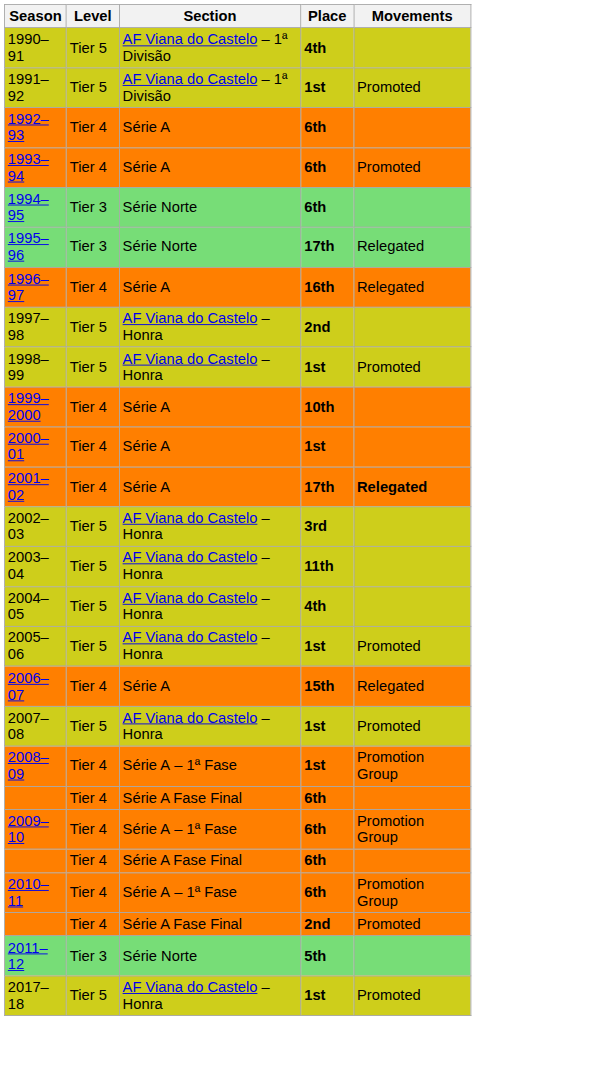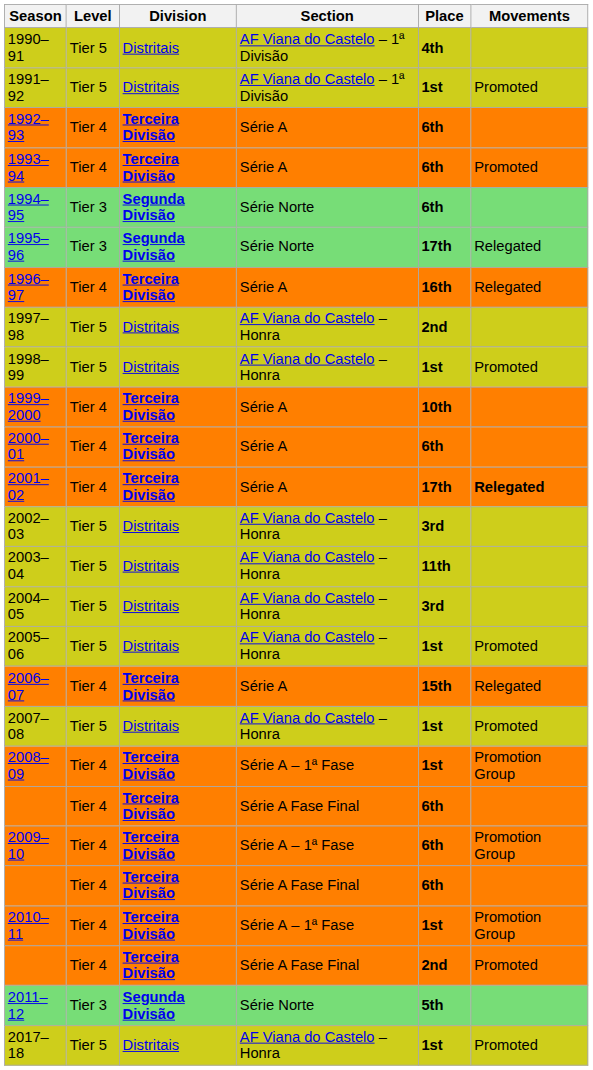 <table class="wikitable" style="text-align: left;">
 <tr>
 <th style="width: 60px;"><strong>Season</strong></th>
 <th style="width: 50px;"><strong>Level</strong></th>
+<th style="width: 120px;"><strong>Division</strong></th>
 <th style="width: 190px;"><strong>Section</strong></th>
 <th style="width: 50px;"><strong>Place</strong></th>
 <th style="width: 120px;"><strong>Movements</strong></th>
 </tr>
 <tr>
 <td style="background:#CECE1B;">1990–91</td>
 <td style="background:#CECE1B;">Tier 5</td>
+<td style="background:#CECE1B;"><a href='#'>Distritais</a></td>
 <td style="background:#CECE1B;"><a href='#'>AF Viana do Castelo</a> – 1ª Divisão</td>
 <td style="background:#CECE1B;"><strong>4th</strong></td>
 <td style="background:#CECE1B;"></td>
 </tr>
 <tr>
 <td style="background:#CECE1B;">1991–92</td>
 <td style="background:#CECE1B;">Tier 5</td>
+<td style="background:#CECE1B;"><a href='#'>Distritais</a></td>
 <td style="background:#CECE1B;"><a href='#'>AF Viana do Castelo</a> – 1ª Divisão</td>
 <td style="background:#CECE1B;"><strong>1st</strong></td>
 <td style="background:#CECE1B;">Promoted</td>
 </tr>
 <tr>
 <td style="background:#FF7F00;"><a href='#'>1992–93</a></td>
 <td style="background:#FF7F00;">Tier 4</td>
+<td style="background:#FF7F00;"><strong><a href='#'>Terceira Divisão</a></strong></td>
 <td style="background:#FF7F00;">Série A</td>
 <td style="background:#FF7F00;"><strong>6th</strong></td>
 <td style="background:#FF7F00;"></td>
 </tr>
 <tr>
 <td style="background:#FF7F00;"><a href='#'>1993–94</a></td>
 <td style="background:#FF7F00;">Tier 4</td>
+<td style="background:#FF7F00;"><strong><a href='#'>Terceira Divisão</a></strong></td>
 <td style="background:#FF7F00;">Série A</td>
 <td style="background:#FF7F00;"><strong>6th</strong></td>
 <td style="background:#FF7F00;">Promoted</td>
 </tr>
 <tr>
 <td style="background:#77DD77;"><a href='#'>1994–95</a></td>
 <td style="background:#77DD77;">Tier 3</td>
+<td style="background:#77DD77;"><strong><a href='#'>Segunda Divisão</a></strong></td>
 <td style="background:#77DD77;">Série Norte</td>
 <td style="background:#77DD77;"><strong>6th</strong></td>
 <td style="background:#77DD77;"></td>
 </tr>
 <tr>
 <td style="background:#77DD77;"><a href='#'>1995–96</a></td>
 <td style="background:#77DD77;">Tier 3</td>
+<td style="background:#77DD77;"><strong><a href='#'>Segunda Divisão</a></strong></td>
 <td style="background:#77DD77;">Série Norte</td>
 <td style="background:#77DD77;"><strong>17th</strong></td>
 <td style="background:#77DD77;">Relegated</td>
 </tr>
 <tr>
 <td style="background:#FF7F00;"><a href='#'>1996–97</a></td>
 <td style="background:#FF7F00;">Tier 4</td>
+<td style="background:#FF7F00;"><strong><a href='#'>Terceira Divisão</a></strong></td>
 <td style="background:#FF7F00;">Série A</td>
 <td style="background:#FF7F00;"><strong>16th</strong></td>
 <td style="background:#FF7F00;">Relegated</td>
 </tr>
 <tr>
 <td style="background:#CECE1B;">1997–98</td>
 <td style="background:#CECE1B;">Tier 5</td>
+<td style="background:#CECE1B;"><a href='#'>Distritais</a></td>
 <td style="background:#CECE1B;"><a href='#'>AF Viana do Castelo</a> – Honra</td>
 <td style="background:#CECE1B;"><strong>2nd</strong></td>
 <td style="background:#CECE1B;"></td>
 </tr>
 <tr>
 <td style="background:#CECE1B;">1998–99</td>
 <td style="background:#CECE1B;">Tier 5</td>
+<td style="background:#CECE1B;"><a href='#'>Distritais</a></td>
 <td style="background:#CECE1B;"><a href='#'>AF Viana do Castelo</a> – Honra</td>
 <td style="background:#CECE1B;"><strong>1st</strong></td>
 <td style="background:#CECE1B;">Promoted</td>
 </tr>
 <tr>
 <td style="background:#FF7F00;"><a href='#'>1999–2000</a></td>
 <td style="background:#FF7F00;">Tier 4</td>
+<td style="background:#FF7F00;"><strong><a href='#'>Terceira Divisão</a></strong></td>
 <td style="background:#FF7F00;">Série A</td>
 <td style="background:#FF7F00;"><strong>10th</strong></td>
 <td style="background:#FF7F00;"></td>
 </tr>
 <tr>
 <td style="background:#FF7F00;"><a href='#'>2000–01</a></td>
 <td style="background:#FF7F00;">Tier 4</td>
+<td style="background:#FF7F00;"><strong><a href='#'>Terceira Divisão</a></strong></td>
 <td style="background:#FF7F00;">Série A</td>
-<td style="background:#FF7F00;"><strong>1st</strong></td>
+<td style="background:#FF7F00;"><strong>6th</strong></td>
 <td style="background:#FF7F00;"></td>
 </tr>
 <tr>
 <td style="background:#FF7F00;"><a href='#'>2001–02</a></td>
 <td style="background:#FF7F00;">Tier 4</td>
+<td style="background:#FF7F00;"><strong><a href='#'>Terceira Divisão</a></strong></td>
 <td style="background:#FF7F00;">Série A</td>
 <td style="background:#FF7F00;"><strong>17th</strong></td>
 <td style="background:#FF7F00;"><strong>Relegated</strong></td>
 </tr>
 <tr>
 <td style="background:#CECE1B;">2002–03</td>
 <td style="background:#CECE1B;">Tier 5</td>
+<td style="background:#CECE1B;"><a href='#'>Distritais</a></td>
 <td style="background:#CECE1B;"><a href='#'>AF Viana do Castelo</a> – Honra</td>
 <td style="background:#CECE1B;"><strong>3rd</strong></td>
 <td style="background:#CECE1B;"></td>
 </tr>
 <tr>
 <td style="background:#CECE1B;">2003–04</td>
 <td style="background:#CECE1B;">Tier 5</td>
+<td style="background:#CECE1B;"><a href='#'>Distritais</a></td>
 <td style="background:#CECE1B;"><a href='#'>AF Viana do Castelo</a> – Honra</td>
 <td style="background:#CECE1B;"><strong>11th</strong></td>
 <td style="background:#CECE1B;"></td>
 </tr>
 <tr>
 <td style="background:#CECE1B;">2004–05</td>
 <td style="background:#CECE1B;">Tier 5</td>
+<td style="background:#CECE1B;"><a href='#'>Distritais</a></td>
 <td style="background:#CECE1B;"><a href='#'>AF Viana do Castelo</a> – Honra</td>
-<td style="background:#CECE1B;"><strong>4th</strong></td>
+<td style="background:#CECE1B;"><strong>3rd</strong></td>
 <td style="background:#CECE1B;"></td>
 </tr>
 <tr>
 <td style="background:#CECE1B;">2005–06</td>
 <td style="background:#CECE1B;">Tier 5</td>
+<td style="background:#CECE1B;"><a href='#'>Distritais</a></td>
 <td style="background:#CECE1B;"><a href='#'>AF Viana do Castelo</a> – Honra</td>
 <td style="background:#CECE1B;"><strong>1st</strong></td>
 <td style="background:#CECE1B;">Promoted</td>
 </tr>
 <tr>
 <td style="background:#FF7F00;"><a href='#'>2006–07</a></td>
 <td style="background:#FF7F00;">Tier 4</td>
+<td style="background:#FF7F00;"><strong><a href='#'>Terceira Divisão</a></strong></td>
 <td style="background:#FF7F00;">Série A</td>
 <td style="background:#FF7F00;"><strong>15th</strong></td>
 <td style="background:#FF7F00;">Relegated</td>
 </tr>
 <tr>
 <td style="background:#CECE1B;">2007–08</td>
 <td style="background:#CECE1B;">Tier 5</td>
+<td style="background:#CECE1B;"><a href='#'>Distritais</a></td>
 <td style="background:#CECE1B;"><a href='#'>AF Viana do Castelo</a> – Honra</td>
 <td style="background:#CECE1B;"><strong>1st</strong></td>
 <td style="background:#CECE1B;">Promoted</td>
 </tr>
 <tr>
 <td style="background:#FF7F00;"><a href='#'>2008–09</a></td>
 <td style="background:#FF7F00;">Tier 4</td>
+<td style="background:#FF7F00;"><strong><a href='#'>Terceira Divisão</a></strong></td>
 <td style="background:#FF7F00;">Série A – 1ª Fase</td>
 <td style="background:#FF7F00;"><strong>1st</strong></td>
 <td style="background:#FF7F00;">Promotion Group</td>
 </tr>
 <tr>
 <td style="background:#FF7F00;"></td>
 <td style="background:#FF7F00;">Tier 4</td>
+<td style="background:#FF7F00;"><strong><a href='#'>Terceira Divisão</a></strong></td>
 <td style="background:#FF7F00;">Série A Fase Final</td>
 <td style="background:#FF7F00;"><strong>6th</strong></td>
 <td style="background:#FF7F00;"></td>
 </tr>
 <tr>
 <td style="background:#FF7F00;"><a href='#'>2009–10</a></td>
 <td style="background:#FF7F00;">Tier 4</td>
+<td style="background:#FF7F00;"><strong><a href='#'>Terceira Divisão</a></strong></td>
 <td style="background:#FF7F00;">Série A – 1ª Fase</td>
 <td style="background:#FF7F00;"><strong>6th</strong></td>
 <td style="background:#FF7F00;">Promotion Group</td>
 </tr>
 <tr>
 <td style="background:#FF7F00;"></td>
 <td style="background:#FF7F00;">Tier 4</td>
+<td style="background:#FF7F00;"><strong><a href='#'>Terceira Divisão</a></strong></td>
 <td style="background:#FF7F00;">Série A Fase Final</td>
 <td style="background:#FF7F00;"><strong>6th</strong></td>
 <td style="background:#FF7F00;"></td>
 </tr>
 <tr>
 <td style="background:#FF7F00;"><a href='#'>2010–11</a></td>
 <td style="background:#FF7F00;">Tier 4</td>
+<td style="background:#FF7F00;"><strong><a href='#'>Terceira Divisão</a></strong></td>
 <td style="background:#FF7F00;">Série A – 1ª Fase</td>
-<td style="background:#FF7F00;"><strong>6th</strong></td>
+<td style="background:#FF7F00;"><strong>1st</strong></td>
 <td style="background:#FF7F00;">Promotion Group</td>
 </tr>
 <tr>
 <td style="background:#FF7F00;"></td>
 <td style="background:#FF7F00;">Tier 4</td>
+<td style="background:#FF7F00;"><strong><a href='#'>Terceira Divisão</a></strong></td>
 <td style="background:#FF7F00;">Série A Fase Final</td>
 <td style="background:#FF7F00;"><strong>2nd</strong></td>
 <td style="background:#FF7F00;">Promoted</td>
 </tr>
 <tr>
 <td style="background:#77DD77;"><a href='#'>2011–12</a></td>
 <td style="background:#77DD77;">Tier 3</td>
+<td style="background:#77DD77;"><strong><a href='#'>Segunda Divisão</a></strong></td>
 <td style="background:#77DD77;">Série Norte</td>
 <td style="background:#77DD77;"><strong>5th</strong></td>
 <td style="background:#77DD77;"></td>
 </tr>
 <tr>
 <td style="background:#CECE1B;">2017–18</td>
 <td style="background:#CECE1B;">Tier 5</td>
+<td style="background:#CECE1B;"><a href='#'>Distritais</a></td>
 <td style="background:#CECE1B;"><a href='#'>AF Viana do Castelo</a> – Honra</td>
 <td style="background:#CECE1B;"><strong>1st</strong></td>
 <td style="background:#CECE1B;">Promoted</td>
 </tr>
 </table>
